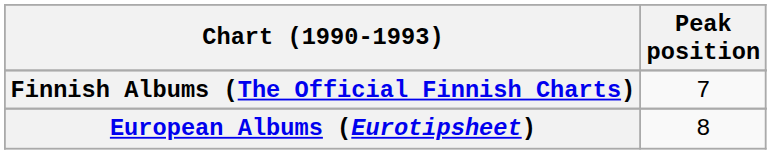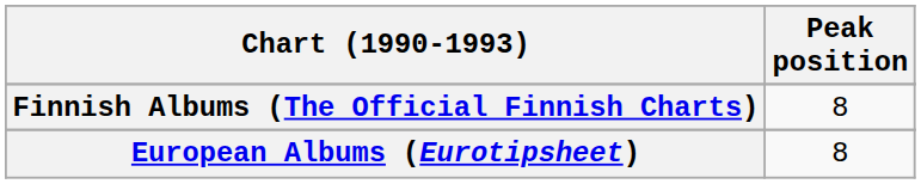 <table class="wikitable sortable plainrowheaders" style="text-align:center;">
 <tr>
 <th>Chart (1990-1993)</th>
 <th>Peak<br>position</th>
 </tr>
 <tr>
 </tr>
 <tr>
 </tr>
 <tr>
 <th scope="row">Finnish Albums (<a href='#'>The Official Finnish Charts</a>)</th>
-<td align="center">7</td>
+<td align="center">8</td>
 </tr>
 <tr>
 </tr>
 <tr>
 </tr>
 <tr>
 </tr>
 <tr>
 <th scope="row"><a href='#'>European Albums</a> (<em><a href='#'>Eurotipsheet</a></em>)</th>
 <td style="text-align:center;">8</td>
 </tr>
 </table>
